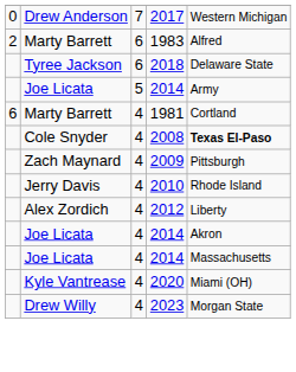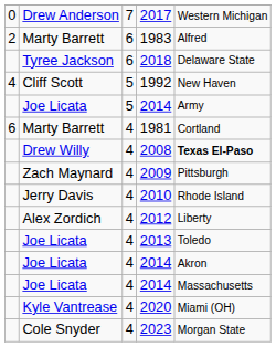 <table class="wikitable">
 <tr>
 </tr>
 <tr>
 <td>0</td>
 <td><a href='#'>Drew Anderson</a></td>
 <td>7</td>
 <td><a href='#'>2017</a></td>
 <td style="font-size:80%;">Western Michigan</td>
 </tr>
 <tr>
 <td>2</td>
 <td>Marty Barrett</td>
 <td>6</td>
 <td>1983</td>
 <td style="font-size:80%;">Alfred</td>
 </tr>
 <tr>
 <td></td>
 <td><a href='#'>Tyree Jackson</a></td>
 <td>6</td>
 <td><a href='#'>2018</a></td>
 <td style="font-size:80%;">Delaware State</td>
 </tr>
 <tr>
+<td>4</td>
+<td>Cliff Scott</td>
+<td>5</td>
+<td>1992</td>
+<td style="font-size:80%;">New Haven</td>
+</tr>
+<tr>
 <td></td>
 <td><a href='#'>Joe Licata</a></td>
 <td>5</td>
 <td><a href='#'>2014</a></td>
 <td style="font-size:80%;">Army</td>
 </tr>
 <tr>
 <td>6</td>
 <td>Marty Barrett</td>
 <td>4</td>
 <td>1981</td>
 <td style="font-size:80%;">Cortland</td>
 </tr>
 <tr>
 <td></td>
-<td>Cole Snyder</td>
+<td><a href='#'>Drew Willy</a></td>
 <td>4</td>
 <td><a href='#'>2008</a></td>
 <td style="font-size:80%;"><strong>Texas El-Paso</strong></td>
 </tr>
 <tr>
 <td></td>
 <td>Zach Maynard</td>
 <td>4</td>
 <td><a href='#'>2009</a></td>
 <td style="font-size:80%;">Pittsburgh</td>
 </tr>
 <tr>
 <td></td>
 <td>Jerry Davis</td>
 <td>4</td>
 <td><a href='#'>2010</a></td>
 <td style="font-size:80%;">Rhode Island</td>
 </tr>
 <tr>
 <td></td>
 <td>Alex Zordich</td>
 <td>4</td>
 <td><a href='#'>2012</a></td>
 <td style="font-size:80%;">Liberty</td>
 </tr>
 <tr>
 <td></td>
 <td><a href='#'>Joe Licata</a></td>
 <td>4</td>
+<td><a href='#'>2013</a></td>
+<td style="font-size:80%;">Toledo</td>
+</tr>
+<tr>
+<td></td>
+<td><a href='#'>Joe Licata</a></td>
+<td>4</td>
 <td><a href='#'>2014</a></td>
 <td style="font-size:80%;">Akron</td>
 </tr>
 <tr>
 <td></td>
 <td><a href='#'>Joe Licata</a></td>
 <td>4</td>
 <td><a href='#'>2014</a></td>
 <td style="font-size:80%;">Massachusetts</td>
 </tr>
 <tr>
 <td></td>
 <td><a href='#'>Kyle Vantrease</a></td>
 <td>4</td>
 <td><a href='#'>2020</a></td>
 <td style="font-size:80%;">Miami (OH)</td>
 </tr>
 <tr>
 <td></td>
-<td><a href='#'>Drew Willy</a></td>
+<td>Cole Snyder</td>
 <td>4</td>
 <td><a href='#'>2023</a></td>
 <td style="font-size:80%;">Morgan State</td>
 </tr>
 </table>
